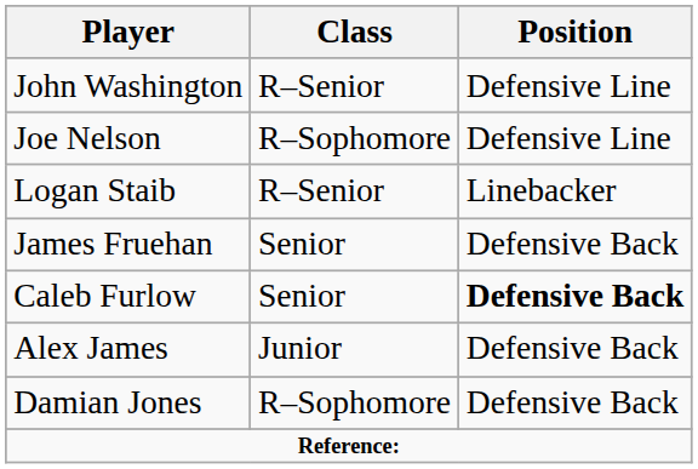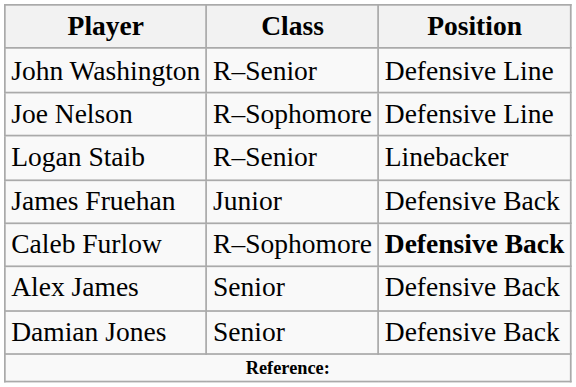 <table class="wikitable" border="1">
 <tr ;>
 <th>Player</th>
 <th>Class</th>
 <th>Position</th>
 </tr>
 <tr>
 <td>John Washington</td>
 <td>R–Senior</td>
 <td>Defensive Line</td>
 </tr>
 <tr>
 <td>Joe Nelson</td>
 <td>R–Sophomore</td>
 <td>Defensive Line</td>
 </tr>
 <tr>
 <td>Logan Staib</td>
 <td>R–Senior</td>
 <td>Linebacker</td>
 </tr>
 <tr>
 <td>James Fruehan</td>
+<td>Junior</td>
+<td>Defensive Back</td>
+</tr>
+<tr>
+<td>Caleb Furlow</td>
+<td>R–Sophomore</td>
+<td><strong>Defensive Back</strong></td>
+</tr>
+<tr>
+<td>Alex James</td>
 <td>Senior</td>
 <td>Defensive Back</td>
 </tr>
 <tr>
-<td>Caleb Furlow</td>
+<td>Damian Jones</td>
 <td>Senior</td>
-<td><strong>Defensive Back</strong></td>
-</tr>
-<tr>
-<td>Alex James</td>
-<td>Junior</td>
-<td>Defensive Back</td>
-</tr>
-<tr>
-<td>Damian Jones</td>
-<td>R–Sophomore</td>
 <td>Defensive Back</td>
 </tr>
 <tr>
 <td colspan="3" style="font-size: 8pt" align="center"><strong>Reference:</strong></td>
 </tr>
 </table>
